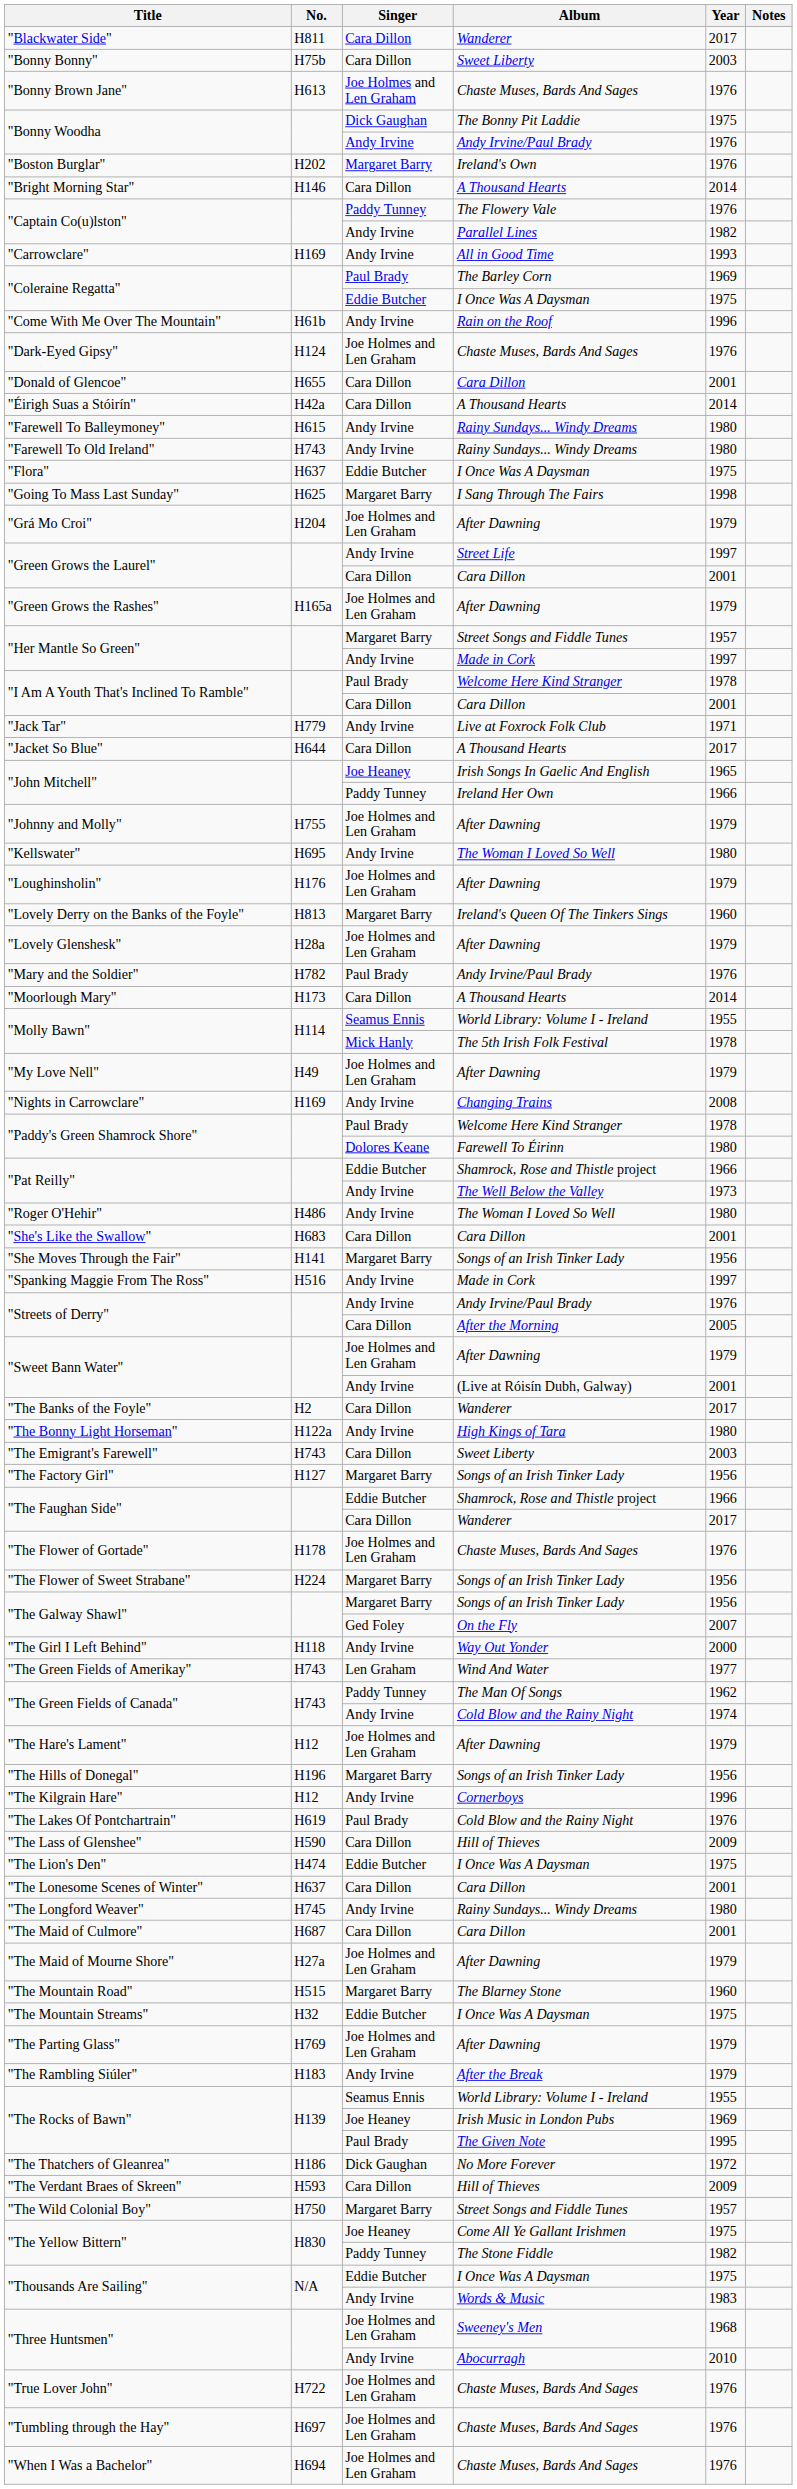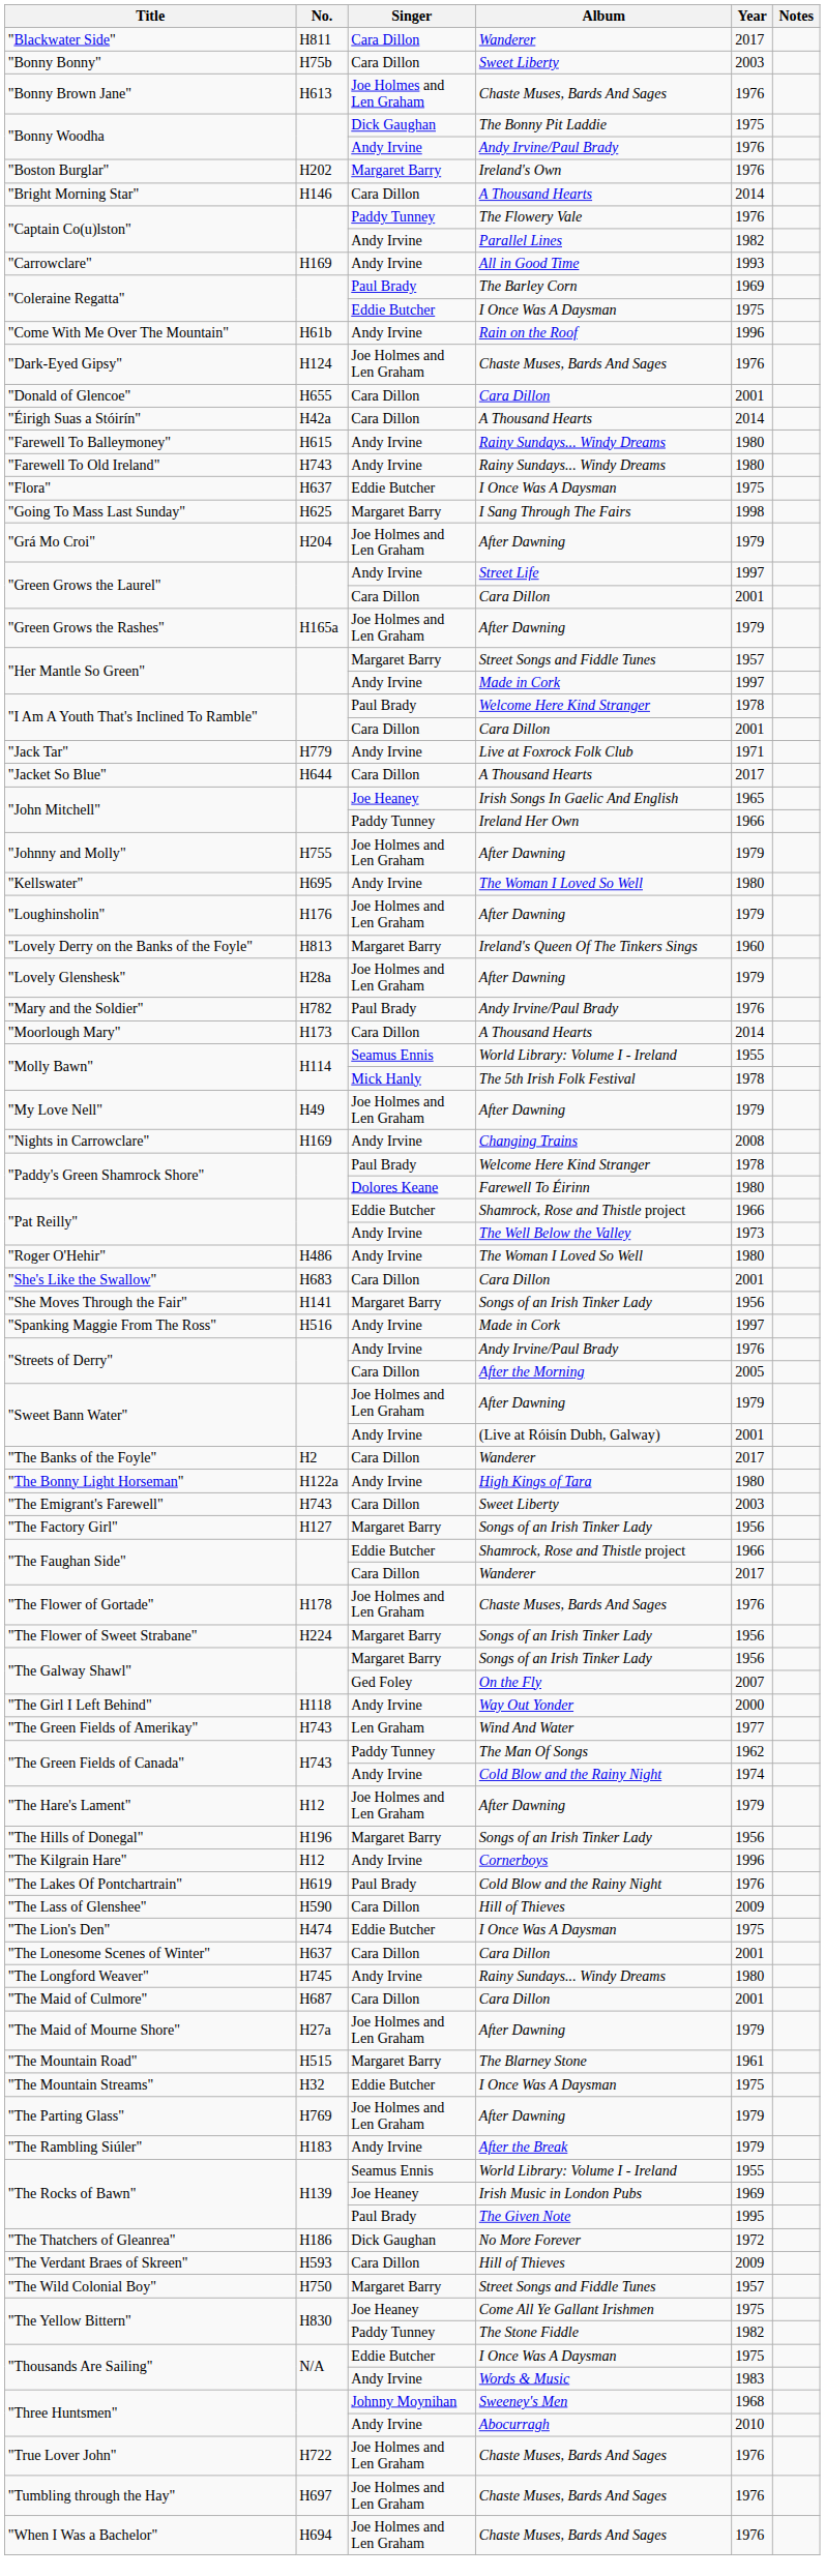 <table class="wikitable sortable plainrowheaders" style="min-width:56em">
 <tr>
 <th>Title</th>
 <th>No.</th>
 <th>Singer</th>
 <th>Album</th>
 <th>Year</th>
 <th class="unsortable">Notes</th>
 </tr>
 <tr>
 <td>"<a href='#'>Blackwater Side</a>"</td>
 <td>H811</td>
 <td><a href='#'>Cara Dillon</a></td>
 <td><em><a href='#'>Wanderer</a></em></td>
 <td>2017</td>
 <td></td>
 </tr>
 <tr>
 <td>"Bonny Bonny"</td>
 <td>H75b</td>
 <td>Cara Dillon</td>
 <td><em><a href='#'>Sweet Liberty</a></em></td>
 <td>2003</td>
 <td></td>
 </tr>
 <tr>
 <td>"Bonny Brown Jane"</td>
 <td>H613</td>
 <td><a href='#'>Joe Holmes</a> and<br><a href='#'>Len Graham</a></td>
 <td><em>Chaste Muses, Bards And Sages</em></td>
 <td>1976</td>
 <td></td>
 </tr>
 <tr>
 <td rowspan=2>"Bonny Woodha</td>
 <td rowspan=2></td>
 <td><a href='#'>Dick Gaughan</a></td>
 <td><em>The Bonny Pit Laddie</em></td>
 <td>1975</td>
 <td></td>
 </tr>
 <tr>
 <td><a href='#'>Andy Irvine</a></td>
 <td><em><a href='#'>Andy Irvine/Paul Brady</a></em></td>
 <td>1976</td>
 <td></td>
 </tr>
 <tr>
 <td>"Boston Burglar"</td>
 <td>H202</td>
 <td><a href='#'>Margaret Barry</a></td>
 <td><em>Ireland's Own</em></td>
 <td>1976</td>
 <td></td>
 </tr>
 <tr>
 <td>"Bright Morning Star"</td>
 <td>H146</td>
 <td>Cara Dillon</td>
 <td><em><a href='#'>A Thousand Hearts</a></em></td>
 <td>2014</td>
 <td></td>
 </tr>
 <tr>
 <td rowspan=2>"Captain Co(u)lston"</td>
 <td rowspan=2></td>
 <td><a href='#'>Paddy Tunney</a></td>
 <td><em>The Flowery Vale</em></td>
 <td>1976</td>
 <td></td>
 </tr>
 <tr>
 <td>Andy Irvine</td>
 <td><em><a href='#'>Parallel Lines</a></em></td>
 <td>1982</td>
 <td></td>
 </tr>
 <tr>
 <td>"Carrowclare"</td>
 <td>H169</td>
 <td>Andy Irvine</td>
 <td><em><a href='#'>All in Good Time</a></em></td>
 <td>1993</td>
 <td></td>
 </tr>
 <tr>
 <td rowspan=2>"Coleraine Regatta"</td>
 <td rowspan=2></td>
 <td><a href='#'>Paul Brady</a></td>
 <td><em>The Barley Corn</em></td>
 <td>1969</td>
 <td></td>
 </tr>
 <tr>
 <td><a href='#'>Eddie Butcher</a></td>
 <td><em>I Once Was A Daysman</em></td>
 <td>1975</td>
 <td></td>
 </tr>
 <tr>
 <td>"Come With Me Over The Mountain"</td>
 <td>H61b</td>
 <td>Andy Irvine</td>
 <td><em><a href='#'>Rain on the Roof</a></em></td>
 <td>1996</td>
 <td></td>
 </tr>
 <tr>
 <td>"Dark-Eyed Gipsy"</td>
 <td>H124</td>
 <td>Joe Holmes and<br> Len Graham</td>
 <td><em>Chaste Muses, Bards And Sages</em></td>
 <td>1976</td>
 <td></td>
 </tr>
 <tr>
 <td>"Donald of Glencoe"</td>
 <td>H655</td>
 <td>Cara Dillon</td>
 <td><em><a href='#'>Cara Dillon</a></em></td>
 <td>2001</td>
 <td></td>
 </tr>
 <tr>
 <td>"Éirigh Suas a Stóirín"</td>
 <td>H42a</td>
 <td>Cara Dillon</td>
 <td><em>A Thousand Hearts</em></td>
 <td>2014</td>
 <td></td>
 </tr>
 <tr>
 <td>"Farewell To Balleymoney"</td>
 <td>H615</td>
 <td>Andy Irvine</td>
 <td><em><a href='#'>Rainy Sundays... Windy Dreams</a></em></td>
 <td>1980</td>
 <td></td>
 </tr>
 <tr>
 <td>"Farewell To Old Ireland"</td>
 <td>H743</td>
 <td>Andy Irvine</td>
 <td><em>Rainy Sundays... Windy Dreams</em></td>
 <td>1980</td>
 <td></td>
 </tr>
 <tr>
 <td>"Flora"</td>
 <td>H637</td>
 <td>Eddie Butcher</td>
 <td><em>I Once Was A Daysman</em></td>
 <td>1975</td>
 <td></td>
 </tr>
 <tr>
 <td>"Going To Mass Last Sunday"</td>
 <td>H625</td>
 <td>Margaret Barry</td>
 <td><em>I Sang Through The Fairs</em></td>
 <td>1998</td>
 <td></td>
 </tr>
 <tr>
 <td>"Grá Mo Croi"</td>
 <td>H204</td>
 <td>Joe Holmes and<br> Len Graham</td>
 <td><em>After Dawning</em></td>
 <td>1979</td>
 <td></td>
 </tr>
 <tr>
 <td rowspan=2>"Green Grows the Laurel"</td>
 <td rowspan=2></td>
 <td>Andy Irvine</td>
 <td><em><a href='#'>Street Life</a></em></td>
 <td>1997</td>
 <td></td>
 </tr>
 <tr>
 <td>Cara Dillon</td>
 <td><em>Cara Dillon</em></td>
 <td>2001</td>
 <td></td>
 </tr>
 <tr>
 <td>"Green Grows the Rashes"</td>
 <td>H165a</td>
 <td>Joe Holmes and<br> Len Graham</td>
 <td><em>After Dawning</em></td>
 <td>1979</td>
 <td></td>
 </tr>
 <tr>
 <td rowspan=2>"Her Mantle So Green"</td>
 <td rowspan=2></td>
 <td>Margaret Barry</td>
 <td><em>Street Songs and Fiddle Tunes</em></td>
 <td>1957</td>
 <td></td>
 </tr>
 <tr>
 <td>Andy Irvine</td>
 <td><em><a href='#'>Made in Cork</a></em></td>
 <td>1997</td>
 <td></td>
 </tr>
 <tr>
 <td rowspan=2>"I Am A Youth That's Inclined To Ramble"</td>
 <td rowspan=2></td>
 <td>Paul Brady</td>
 <td><em><a href='#'>Welcome Here Kind Stranger</a></em></td>
 <td>1978</td>
 <td></td>
 </tr>
 <tr>
 <td>Cara Dillon</td>
 <td><em>Cara Dillon</em></td>
 <td>2001</td>
 <td></td>
 </tr>
 <tr>
 <td>"Jack Tar"</td>
 <td>H779</td>
 <td>Andy Irvine</td>
 <td><em>Live at Foxrock Folk Club</em></td>
 <td>1971</td>
 <td></td>
 </tr>
 <tr>
 <td>"Jacket So Blue"</td>
 <td>H644</td>
 <td>Cara Dillon</td>
 <td><em>A Thousand Hearts</em></td>
 <td>2017</td>
 <td></td>
 </tr>
 <tr>
 <td rowspan=2>"John Mitchell"</td>
 <td rowspan=2></td>
 <td><a href='#'>Joe Heaney</a></td>
 <td><em>Irish Songs In Gaelic And English </em></td>
 <td>1965</td>
 <td></td>
 </tr>
 <tr>
 <td>Paddy Tunney</td>
 <td><em>Ireland Her Own </em></td>
 <td>1966</td>
 <td></td>
 </tr>
 <tr>
 <td>"Johnny and Molly"</td>
 <td>H755</td>
 <td>Joe Holmes and<br> Len Graham</td>
 <td><em>After Dawning</em></td>
 <td>1979</td>
 <td></td>
 </tr>
 <tr>
 <td>"Kellswater"</td>
 <td>H695</td>
 <td>Andy Irvine</td>
 <td><em><a href='#'>The Woman I Loved So Well</a></em></td>
 <td>1980</td>
 <td></td>
 </tr>
 <tr>
 <td>"Loughinsholin"</td>
 <td>H176</td>
 <td>Joe Holmes and<br> Len Graham</td>
 <td><em>After Dawning</em></td>
 <td>1979</td>
 <td></td>
 </tr>
 <tr>
 <td>"Lovely Derry on the Banks of the Foyle"</td>
 <td>H813</td>
 <td>Margaret Barry</td>
 <td><em>Ireland's Queen Of The Tinkers Sings</em></td>
 <td>1960</td>
 <td></td>
 </tr>
 <tr>
 <td>"Lovely Glenshesk"</td>
 <td>H28a</td>
 <td>Joe Holmes and<br> Len Graham</td>
 <td><em>After Dawning</em></td>
 <td>1979</td>
 <td></td>
 </tr>
 <tr>
 <td>"Mary and the Soldier"</td>
 <td>H782</td>
 <td>Paul Brady</td>
 <td><em>Andy Irvine/Paul Brady</em></td>
 <td>1976</td>
 <td></td>
 </tr>
 <tr>
 <td>"Moorlough Mary"</td>
 <td>H173</td>
 <td>Cara Dillon</td>
 <td><em>A Thousand Hearts</em></td>
 <td>2014</td>
 <td></td>
 </tr>
 <tr>
 <td rowspan=2>"Molly Bawn"</td>
 <td rowspan=2>H114</td>
 <td><a href='#'>Seamus Ennis</a></td>
 <td><em>World Library: Volume I - Ireland</em></td>
 <td>1955</td>
 <td></td>
 </tr>
 <tr>
 <td><a href='#'>Mick Hanly</a></td>
 <td><em>The 5th Irish Folk Festival</em></td>
 <td>1978</td>
 <td></td>
 </tr>
 <tr>
 <td>"My Love Nell"</td>
 <td>H49</td>
 <td>Joe Holmes and<br> Len Graham</td>
 <td><em>After Dawning</em></td>
 <td>1979</td>
 <td></td>
 </tr>
 <tr>
 <td>"Nights in Carrowclare"</td>
 <td>H169</td>
 <td>Andy Irvine</td>
 <td><em><a href='#'>Changing Trains</a></em></td>
 <td>2008</td>
 <td></td>
 </tr>
 <tr>
 <td rowspan=2>"Paddy's Green Shamrock Shore"</td>
 <td rowspan=2></td>
 <td>Paul Brady</td>
 <td><em>Welcome Here Kind Stranger</em></td>
 <td>1978</td>
 <td></td>
 </tr>
 <tr>
 <td><a href='#'>Dolores Keane</a></td>
 <td><em>Farewell To Éirinn</em></td>
 <td>1980</td>
 <td></td>
 </tr>
 <tr>
 <td rowspan=2>"Pat Reilly"</td>
 <td rowspan=2></td>
 <td>Eddie Butcher</td>
 <td><em>Shamrock, Rose and Thistle</em> project</td>
 <td>1966</td>
 <td></td>
 </tr>
 <tr>
 <td>Andy Irvine</td>
 <td><em><a href='#'>The Well Below the Valley</a></em></td>
 <td>1973</td>
 <td></td>
 </tr>
 <tr>
 <td>"Roger O'Hehir"</td>
 <td>H486</td>
 <td>Andy Irvine</td>
 <td><em>The Woman I Loved So Well</em></td>
 <td>1980</td>
 <td></td>
 </tr>
 <tr>
 <td>"<a href='#'>She's Like the Swallow</a>"</td>
 <td>H683</td>
 <td>Cara Dillon</td>
 <td><em>Cara Dillon</em></td>
 <td>2001</td>
 <td></td>
 </tr>
 <tr>
 <td>"She Moves Through the Fair"</td>
 <td>H141</td>
 <td>Margaret Barry</td>
 <td><em>Songs of an Irish Tinker Lady</em></td>
 <td>1956</td>
 <td></td>
 </tr>
 <tr>
 <td>"Spanking Maggie From The Ross"</td>
 <td>H516</td>
 <td>Andy Irvine</td>
 <td><em>Made in Cork</em></td>
 <td>1997</td>
 <td></td>
 </tr>
 <tr>
 <td rowspan=2>"Streets of Derry"</td>
 <td rowspan=2></td>
 <td>Andy Irvine</td>
 <td><em>Andy Irvine/Paul Brady</em></td>
 <td>1976</td>
 <td></td>
 </tr>
 <tr>
 <td>Cara Dillon</td>
 <td><em><a href='#'>After the Morning</a></em></td>
 <td>2005</td>
 <td></td>
 </tr>
 <tr>
 <td rowspan=2>"Sweet Bann Water"</td>
 <td rowspan=2></td>
 <td>Joe Holmes and<br> Len Graham</td>
 <td><em>After Dawning</em></td>
 <td>1979</td>
 <td></td>
 </tr>
 <tr>
 <td>Andy Irvine</td>
 <td>(Live at Róisín Dubh, Galway)</td>
 <td>2001</td>
 <td> </td>
 </tr>
 <tr>
 <td>"The Banks of the Foyle"</td>
 <td>H2 </td>
 <td>Cara Dillon</td>
 <td><em>Wanderer</em></td>
 <td>2017</td>
 <td></td>
 </tr>
 <tr>
 <td>"<a href='#'>The Bonny Light Horseman</a>"</td>
 <td>H122a</td>
 <td>Andy Irvine</td>
 <td><em><a href='#'>High Kings of Tara</a></em></td>
 <td>1980</td>
 <td></td>
 </tr>
 <tr>
 <td>"The Emigrant's Farewell"</td>
 <td>H743</td>
 <td>Cara Dillon</td>
 <td><em>Sweet Liberty</em></td>
 <td>2003</td>
 <td></td>
 </tr>
 <tr>
 <td>"The Factory Girl"</td>
 <td>H127</td>
 <td>Margaret Barry</td>
 <td><em>Songs of an Irish Tinker Lady</em></td>
 <td>1956</td>
 <td></td>
 </tr>
 <tr>
 <td rowspan=2>"The Faughan Side"</td>
 <td rowspan=2></td>
 <td>Eddie Butcher</td>
 <td><em>Shamrock, Rose and Thistle</em> project</td>
 <td>1966</td>
 <td></td>
 </tr>
 <tr>
 <td>Cara Dillon</td>
 <td><em>Wanderer</em></td>
 <td>2017</td>
 <td></td>
 </tr>
 <tr>
 <td>"The Flower of Gortade"</td>
 <td>H178</td>
 <td>Joe Holmes and<br> Len Graham</td>
 <td><em>Chaste Muses, Bards And Sages</em></td>
 <td>1976</td>
 <td></td>
 </tr>
 <tr>
 <td>"The Flower of Sweet Strabane"</td>
 <td>H224</td>
 <td>Margaret Barry</td>
 <td><em>Songs of an Irish Tinker Lady</em></td>
 <td>1956</td>
 <td></td>
 </tr>
 <tr>
 <td rowspan=2>"The Galway Shawl"</td>
 <td rowspan=2></td>
 <td>Margaret Barry</td>
 <td><em>Songs of an Irish Tinker Lady</em></td>
 <td>1956</td>
 <td></td>
 </tr>
 <tr>
 <td>Ged Foley</td>
 <td><em><a href='#'>On the Fly</a></em></td>
 <td>2007</td>
 <td></td>
 </tr>
 <tr>
 <td>"The Girl I Left Behind"</td>
 <td>H118</td>
 <td>Andy Irvine</td>
 <td><em><a href='#'>Way Out Yonder</a></em></td>
 <td>2000</td>
 <td></td>
 </tr>
 <tr>
 <td>"The Green Fields of Amerikay"</td>
 <td>H743</td>
 <td>Len Graham</td>
 <td><em>Wind And Water</em></td>
 <td>1977</td>
 <td></td>
 </tr>
 <tr>
 <td rowspan=2>"The Green Fields of Canada"</td>
 <td rowspan=2>H743</td>
 <td>Paddy Tunney</td>
 <td><em>The Man Of Songs</em></td>
 <td>1962</td>
 <td></td>
 </tr>
 <tr>
 <td>Andy Irvine</td>
 <td><em><a href='#'>Cold Blow and the Rainy Night</a></em></td>
 <td>1974</td>
 <td></td>
 </tr>
 <tr>
 <td>"The Hare's Lament"</td>
 <td>H12</td>
 <td>Joe Holmes and<br> Len Graham</td>
 <td><em>After Dawning</em></td>
 <td>1979</td>
 <td></td>
 </tr>
 <tr>
 <td>"The Hills of Donegal"</td>
 <td>H196</td>
 <td>Margaret Barry</td>
 <td><em>Songs of an Irish Tinker Lady</em></td>
 <td>1956</td>
 <td></td>
 </tr>
 <tr>
 <td>"The Kilgrain Hare"</td>
 <td>H12</td>
 <td>Andy Irvine</td>
 <td><em><a href='#'>Cornerboys</a></em></td>
 <td>1996</td>
 <td></td>
 </tr>
 <tr>
 <td>"The Lakes Of Pontchartrain"</td>
 <td>H619</td>
 <td>Paul Brady</td>
 <td><em>Cold Blow and the Rainy Night</em></td>
 <td>1976</td>
 <td></td>
 </tr>
 <tr>
 <td>"The Lass of Glenshee"</td>
 <td>H590</td>
 <td>Cara Dillon</td>
 <td><em>Hill of Thieves</em></td>
 <td>2009</td>
 <td></td>
 </tr>
 <tr>
 <td>"The Lion's Den"</td>
 <td>H474</td>
 <td>Eddie Butcher</td>
 <td><em>I Once Was A Daysman</em></td>
 <td>1975</td>
 <td></td>
 </tr>
 <tr>
 <td>"The Lonesome Scenes of Winter"</td>
 <td>H637</td>
 <td>Cara Dillon</td>
 <td><em>Cara Dillon</em></td>
 <td>2001</td>
 <td></td>
 </tr>
 <tr>
 <td>"The Longford Weaver"</td>
 <td>H745</td>
 <td>Andy Irvine</td>
 <td><em>Rainy Sundays... Windy Dreams</em></td>
 <td>1980</td>
 <td></td>
 </tr>
 <tr>
 <td>"The Maid of Culmore"</td>
 <td>H687</td>
 <td>Cara Dillon</td>
 <td><em>Cara Dillon</em></td>
 <td>2001</td>
 <td></td>
 </tr>
 <tr>
 <td>"The Maid of Mourne Shore"</td>
 <td>H27a</td>
 <td>Joe Holmes and<br> Len Graham</td>
 <td><em>After Dawning</em></td>
 <td>1979</td>
 <td></td>
 </tr>
 <tr>
 <td>"The Mountain Road"</td>
 <td>H515</td>
 <td>Margaret Barry</td>
 <td><em>The Blarney Stone</em></td>
-<td>1960</td>
+<td>1961</td>
 <td></td>
 </tr>
 <tr>
 <td>"The Mountain Streams"</td>
 <td>H32</td>
 <td>Eddie Butcher</td>
 <td><em>I Once Was A Daysman</em></td>
 <td>1975</td>
 <td></td>
 </tr>
 <tr>
 <td>"The Parting Glass"</td>
 <td>H769</td>
 <td>Joe Holmes and<br> Len Graham</td>
 <td><em>After Dawning</em></td>
 <td>1979</td>
 <td></td>
 </tr>
 <tr>
 <td>"The Rambling Siúler"</td>
 <td>H183</td>
 <td>Andy Irvine</td>
 <td><em><a href='#'>After the Break</a></em></td>
 <td>1979</td>
 <td></td>
 </tr>
 <tr>
 <td rowspan=3>"The Rocks of Bawn"</td>
 <td rowspan=3>H139</td>
 <td>Seamus Ennis</td>
 <td><em>World Library: Volume I - Ireland</em></td>
 <td>1955</td>
 <td></td>
 </tr>
 <tr>
 <td>Joe Heaney</td>
 <td><em>Irish Music in London Pubs</em></td>
 <td>1969</td>
 <td></td>
 </tr>
 <tr>
 <td>Paul Brady</td>
 <td><em><a href='#'>The Given Note</a></em></td>
 <td>1995</td>
 <td></td>
 </tr>
 <tr>
 <td>"The Thatchers of Gleanrea"</td>
 <td>H186</td>
 <td>Dick Gaughan</td>
 <td><em>No More Forever</em></td>
 <td>1972</td>
 <td></td>
 </tr>
 <tr>
 <td>"The Verdant Braes of Skreen"</td>
 <td>H593</td>
 <td>Cara Dillon</td>
 <td><em>Hill of Thieves</em></td>
 <td>2009</td>
 <td></td>
 </tr>
 <tr>
 <td>"The Wild Colonial Boy"</td>
 <td>H750</td>
 <td>Margaret Barry</td>
 <td><em>Street Songs and Fiddle Tunes</em></td>
 <td>1957</td>
 <td></td>
 </tr>
 <tr>
 <td rowspan=2>"The Yellow Bittern"</td>
 <td rowspan=2>H830</td>
 <td>Joe Heaney</td>
 <td><em>Come All Ye Gallant Irishmen</em></td>
 <td>1975</td>
 <td></td>
 </tr>
 <tr>
 <td>Paddy Tunney</td>
 <td><em>The Stone Fiddle</em></td>
 <td>1982</td>
 <td></td>
 </tr>
 <tr>
 <td rowspan=2>"Thousands Are Sailing"</td>
 <td rowspan=2>N/A</td>
 <td>Eddie Butcher</td>
 <td><em>I Once Was A Daysman</em></td>
 <td>1975</td>
 <td></td>
 </tr>
 <tr>
 <td>Andy Irvine</td>
 <td><em><a href='#'>Words & Music</a></em></td>
 <td>1983</td>
 <td></td>
 </tr>
 <tr>
 <td rowspan=2>"Three Huntsmen"</td>
 <td rowspan=2></td>
-<td>Joe Holmes and<br> Len Graham</td>
+<td><a href='#'>Johnny Moynihan</a></td>
 <td><em><a href='#'>Sweeney's Men</a></em></td>
 <td>1968</td>
 <td></td>
 </tr>
 <tr>
 <td>Andy Irvine</td>
 <td><em><a href='#'>Abocurragh</a></em></td>
 <td>2010</td>
 <td></td>
 </tr>
 <tr>
 <td>"True Lover John"</td>
 <td>H722</td>
 <td>Joe Holmes and<br> Len Graham</td>
 <td><em>Chaste Muses, Bards And Sages</em></td>
 <td>1976</td>
 <td></td>
 </tr>
 <tr>
 <td>"Tumbling through the Hay"</td>
 <td>H697</td>
 <td>Joe Holmes and<br> Len Graham</td>
 <td><em>Chaste Muses, Bards And Sages</em></td>
 <td>1976</td>
 <td></td>
 </tr>
 <tr>
 <td>"When I Was a Bachelor"</td>
 <td>H694</td>
 <td>Joe Holmes and<br> Len Graham</td>
 <td><em>Chaste Muses, Bards And Sages</em></td>
 <td>1976</td>
 <td></td>
 </tr>
 </table>
